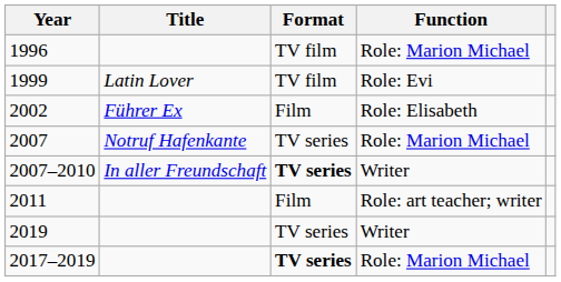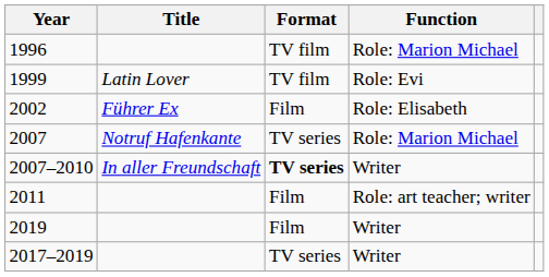 <table class="wikitable plainrowheaders sortable" style="margin-right: 0;">
 <tr>
 <th scope="col">Year</th>
 <th scope="col">Title</th>
 <th scope="col">Format</th>
 <th scope="col">Function</th>
 <th scope="col" class="unsortable"></th>
 </tr>
 <tr>
 <td>1996</td>
 <td><em></em></td>
 <td>TV film</td>
 <td>Role: <a href='#'>Marion Michael</a></td>
 <td></td>
 </tr>
 <tr>
 <td>1999</td>
 <td><em>Latin Lover</em></td>
 <td>TV film</td>
 <td>Role: Evi</td>
 <td></td>
 </tr>
 <tr>
 <td>2002</td>
 <td><em><a href='#'>Führer Ex</a></em></td>
 <td>Film</td>
 <td>Role: Elisabeth</td>
 <td></td>
 </tr>
 <tr>
 <td>2007</td>
 <td><em><a href='#'>Notruf Hafenkante</a></em></td>
 <td>TV series</td>
 <td>Role: <a href='#'>Marion Michael</a></td>
 <td></td>
 </tr>
 <tr>
 <td>2007–2010</td>
 <td><em><a href='#'>In aller Freundschaft</a></em></td>
 <td><strong>TV series</strong></td>
 <td>Writer</td>
 <td></td>
 </tr>
 <tr>
 <td>2011</td>
 <td><em></em></td>
 <td>Film</td>
 <td>Role: art teacher; writer</td>
 <td></td>
 </tr>
 <tr>
 <td>2019</td>
 <td><em></em></td>
-<td>TV series</td>
+<td>Film</td>
 <td>Writer</td>
 <td></td>
 </tr>
 <tr>
 <td>2017–2019</td>
 <td><em></em></td>
-<td><strong>TV series</strong></td>
-<td>Role: <a href='#'>Marion Michael</a></td>
+<td>TV series</td>
+<td>Writer</td>
 <td></td>
 </tr>
 </table>
